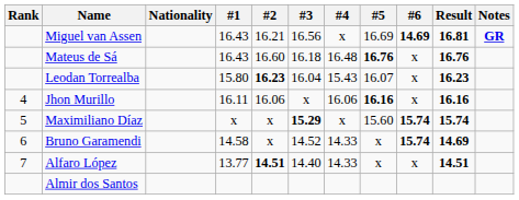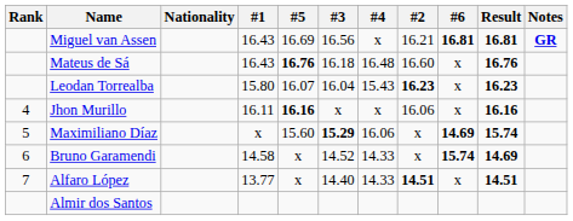 <table class="wikitable sortable" style="text-align:center">
 <tr>
 <th>Rank</th>
 <th>Name</th>
 <th>Nationality</th>
 <th>#1</th>
-<th>#2</th>
+<th>#5</th>
 <th>#3</th>
 <th>#4</th>
-<th>#5</th>
+<th>#2</th>
 <th>#6</th>
 <th>Result</th>
 <th>Notes</th>
 </tr>
 <tr>
 <td></td>
 <td align=left><a href='#'>Miguel van Assen</a></td>
 <td align=left></td>
 <td>16.43</td>
-<td>16.21</td>
+<td>16.69</td>
 <td>16.56</td>
 <td>x</td>
-<td>16.69</td>
-<td><strong>14.69</strong></td>
+<td>16.21</td>
+<td><strong>16.81</strong></td>
 <td><strong>16.81</strong></td>
 <td><strong><a href='#'>GR</a></strong></td>
 </tr>
 <tr>
 <td></td>
 <td align=left><a href='#'>Mateus de Sá</a></td>
 <td align=left></td>
 <td>16.43</td>
-<td>16.60</td>
+<td><strong>16.76</strong></td>
 <td>16.18</td>
 <td>16.48</td>
-<td><strong>16.76</strong></td>
+<td>16.60</td>
 <td>x</td>
 <td><strong>16.76</strong></td>
 <td></td>
 </tr>
 <tr>
 <td></td>
 <td align=left><a href='#'>Leodan Torrealba</a></td>
 <td align=left></td>
 <td>15.80</td>
-<td><strong>16.23</strong></td>
+<td>16.07</td>
 <td>16.04</td>
 <td>15.43</td>
-<td>16.07</td>
+<td><strong>16.23</strong></td>
 <td>x</td>
 <td><strong>16.23</strong></td>
 <td></td>
 </tr>
 <tr>
 <td>4</td>
 <td align=left><a href='#'>Jhon Murillo</a></td>
 <td align=left></td>
 <td>16.11</td>
-<td>16.06</td>
+<td><strong>16.16</strong></td>
+<td>x</td>
 <td>x</td>
 <td>16.06</td>
-<td><strong>16.16</strong></td>
 <td>x</td>
 <td><strong>16.16</strong></td>
 <td></td>
 </tr>
 <tr>
 <td>5</td>
 <td align=left><a href='#'>Maximiliano Díaz</a></td>
 <td align=left></td>
 <td>x</td>
+<td>15.60</td>
+<td><strong>15.29</strong></td>
+<td>16.06</td>
 <td>x</td>
-<td><strong>15.29</strong></td>
-<td>x</td>
-<td>15.60</td>
-<td><strong>15.74</strong></td>
+<td><strong>14.69</strong></td>
 <td><strong>15.74</strong></td>
 <td></td>
 </tr>
 <tr>
 <td>6</td>
 <td align=left><a href='#'>Bruno Garamendi</a></td>
 <td align=left></td>
 <td>14.58</td>
 <td>x</td>
 <td>14.52</td>
 <td>14.33</td>
 <td>x</td>
 <td><strong>15.74</strong></td>
 <td><strong>14.69</strong></td>
 <td></td>
 </tr>
 <tr>
 <td>7</td>
 <td align=left><a href='#'>Alfaro López</a></td>
 <td align=left></td>
 <td>13.77</td>
-<td><strong>14.51</strong></td>
+<td>x</td>
 <td>14.40</td>
 <td>14.33</td>
-<td>x</td>
+<td><strong>14.51</strong></td>
 <td>x</td>
 <td><strong>14.51</strong></td>
 <td></td>
 </tr>
 <tr>
 <td></td>
 <td align=left><a href='#'>Almir dos Santos</a></td>
 <td align=left></td>
 <td></td>
 <td></td>
 <td></td>
 <td></td>
 <td></td>
 <td></td>
 <td><strong></strong></td>
 <td></td>
 </tr>
 </table>
